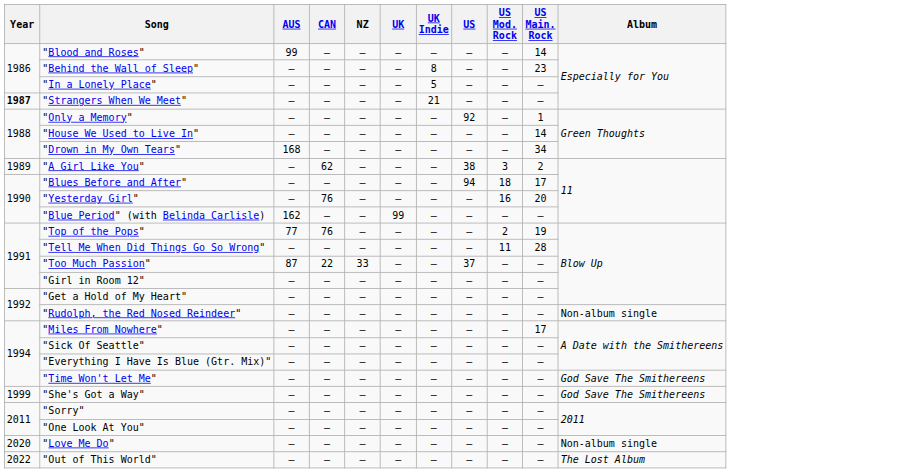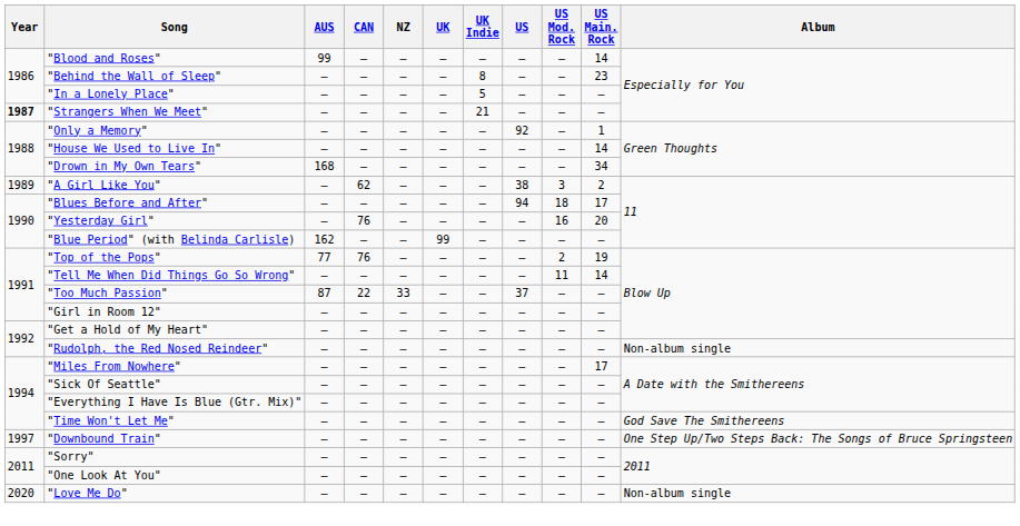 <table class="wikitable">
 <tr>
 <th width="40">Year</th>
 <th>Song</th>
 <th width="40"><a href='#'>AUS</a><br></th>
 <th width="40"><a href='#'>CAN</a></th>
 <th width="40">NZ<br></th>
 <th width="40"><a href='#'>UK</a><br></th>
 <th width="40"><a href='#'>UK Indie</a><br></th>
 <th width="40"><a href='#'>US</a><br></th>
 <th width="40"><a href='#'>US Mod. Rock</a><br></th>
 <th width="40"><a href='#'>US Main. Rock</a><br></th>
 <th>Album</th>
 </tr>
 <tr>
 <td rowspan="3">1986</td>
 <td>"<a href='#'>Blood and Roses</a>"</td>
 <td style="text-align:center;">99</td>
 <td style="text-align:center;">—</td>
 <td style="text-align:center;">—</td>
 <td style="text-align:center;">—</td>
 <td style="text-align:center;">—</td>
 <td style="text-align:center;">—</td>
 <td style="text-align:center;">—</td>
 <td style="text-align:center;">14</td>
 <td rowspan="4"><em>Especially for You</em></td>
 </tr>
 <tr>
 <td>"<a href='#'>Behind the Wall of Sleep</a>"</td>
 <td style="text-align:center;">—</td>
 <td style="text-align:center;">—</td>
 <td style="text-align:center;">—</td>
 <td style="text-align:center;">—</td>
 <td style="text-align:center;">8</td>
 <td style="text-align:center;">—</td>
 <td style="text-align:center;">—</td>
 <td style="text-align:center;">23</td>
 </tr>
 <tr>
 <td>"<a href='#'>In a Lonely Place</a>"</td>
 <td style="text-align:center;">—</td>
 <td style="text-align:center;">—</td>
 <td style="text-align:center;">—</td>
 <td style="text-align:center;">—</td>
 <td style="text-align:center;">5</td>
 <td style="text-align:center;">—</td>
 <td style="text-align:center;">—</td>
 <td style="text-align:center;">—</td>
 </tr>
 <tr>
 <td><strong>1987</strong></td>
 <td>"<a href='#'>Strangers When We Meet</a>"</td>
 <td style="text-align:center;">—</td>
 <td style="text-align:center;">—</td>
 <td style="text-align:center;">—</td>
 <td style="text-align:center;">—</td>
 <td style="text-align:center;">21</td>
 <td style="text-align:center;">—</td>
 <td style="text-align:center;">—</td>
 <td style="text-align:center;">—</td>
 </tr>
 <tr>
 <td rowspan="3">1988</td>
 <td>"<a href='#'>Only a Memory</a>"</td>
 <td style="text-align:center;">—</td>
 <td style="text-align:center;">—</td>
 <td style="text-align:center;">—</td>
 <td style="text-align:center;">—</td>
 <td style="text-align:center;">—</td>
 <td style="text-align:center;">92</td>
 <td style="text-align:center;">—</td>
 <td style="text-align:center;">1</td>
 <td rowspan="3"><em>Green Thoughts</em></td>
 </tr>
 <tr>
 <td>"<a href='#'>House We Used to Live In</a>"</td>
 <td style="text-align:center;">—</td>
 <td style="text-align:center;">—</td>
 <td style="text-align:center;">—</td>
 <td style="text-align:center;">—</td>
 <td style="text-align:center;">—</td>
 <td style="text-align:center;">—</td>
 <td style="text-align:center;">—</td>
 <td style="text-align:center;">14</td>
 </tr>
 <tr>
 <td>"<a href='#'>Drown in My Own Tears</a>"</td>
 <td style="text-align:center;">168</td>
 <td style="text-align:center;">—</td>
 <td style="text-align:center;">—</td>
 <td style="text-align:center;">—</td>
 <td style="text-align:center;">—</td>
 <td style="text-align:center;">—</td>
 <td style="text-align:center;">—</td>
 <td style="text-align:center;">34</td>
 </tr>
 <tr>
 <td>1989</td>
 <td>"<a href='#'>A Girl Like You</a>"</td>
 <td style="text-align:center;">—</td>
 <td style="text-align:center;">62</td>
 <td style="text-align:center;">—</td>
 <td style="text-align:center;">—</td>
 <td style="text-align:center;">—</td>
 <td style="text-align:center;">38</td>
 <td style="text-align:center;">3</td>
 <td style="text-align:center;">2</td>
 <td rowspan="4"><em>11</em></td>
 </tr>
 <tr>
 <td rowspan="3">1990</td>
 <td>"<a href='#'>Blues Before and After</a>"</td>
 <td style="text-align:center;">—</td>
 <td style="text-align:center;">—</td>
 <td style="text-align:center;">—</td>
 <td style="text-align:center;">—</td>
 <td style="text-align:center;">—</td>
 <td style="text-align:center;">94</td>
 <td style="text-align:center;">18</td>
 <td style="text-align:center;">17</td>
 </tr>
 <tr>
 <td>"<a href='#'>Yesterday Girl</a>"</td>
 <td style="text-align:center;">—</td>
 <td style="text-align:center;">76</td>
 <td style="text-align:center;">—</td>
 <td style="text-align:center;">—</td>
 <td style="text-align:center;">—</td>
 <td style="text-align:center;">—</td>
 <td style="text-align:center;">16</td>
 <td style="text-align:center;">20</td>
 </tr>
 <tr>
 <td>"<a href='#'>Blue Period</a>" (with <a href='#'>Belinda Carlisle</a>)</td>
 <td style="text-align:center;">162</td>
 <td style="text-align:center;">—</td>
 <td style="text-align:center;">—</td>
 <td style="text-align:center;">99</td>
 <td style="text-align:center;">—</td>
 <td style="text-align:center;">—</td>
 <td style="text-align:center;">—</td>
 <td style="text-align:center;">—</td>
 </tr>
 <tr>
 <td rowspan="4">1991</td>
 <td>"<a href='#'>Top of the Pops</a>"</td>
 <td style="text-align:center;">77</td>
 <td style="text-align:center;">76</td>
 <td style="text-align:center;">—</td>
 <td style="text-align:center;">—</td>
 <td style="text-align:center;">—</td>
 <td style="text-align:center;">—</td>
 <td style="text-align:center;">2</td>
 <td style="text-align:center;">19</td>
 <td rowspan="5"><em>Blow Up</em></td>
 </tr>
 <tr>
 <td>"<a href='#'>Tell Me When Did Things Go So Wrong</a>"</td>
 <td style="text-align:center;">—</td>
 <td style="text-align:center;">—</td>
 <td style="text-align:center;">—</td>
 <td style="text-align:center;">—</td>
 <td style="text-align:center;">—</td>
 <td style="text-align:center;">—</td>
 <td style="text-align:center;">11</td>
-<td style="text-align:center;">28</td>
+<td style="text-align:center;">14</td>
 </tr>
 <tr>
 <td>"<a href='#'>Too Much Passion</a>"</td>
 <td style="text-align:center;">87</td>
 <td style="text-align:center;">22</td>
 <td style="text-align:center;">33</td>
 <td style="text-align:center;">—</td>
 <td style="text-align:center;">—</td>
 <td style="text-align:center;">37</td>
 <td style="text-align:center;">—</td>
 <td style="text-align:center;">—</td>
 </tr>
 <tr>
 <td>"Girl in Room 12" </td>
 <td style="text-align:center;">—</td>
 <td style="text-align:center;">—</td>
 <td style="text-align:center;">—</td>
 <td style="text-align:center;">—</td>
 <td style="text-align:center;">—</td>
 <td style="text-align:center;">—</td>
 <td style="text-align:center;">—</td>
 <td style="text-align:center;">—</td>
 </tr>
 <tr>
 <td rowspan="2">1992</td>
 <td>"Get a Hold of My Heart" </td>
 <td style="text-align:center;">—</td>
 <td style="text-align:center;">—</td>
 <td style="text-align:center;">—</td>
 <td style="text-align:center;">—</td>
 <td style="text-align:center;">—</td>
 <td style="text-align:center;">—</td>
 <td style="text-align:center;">—</td>
 <td style="text-align:center;">—</td>
 </tr>
 <tr>
 <td>"<a href='#'>Rudolph, the Red Nosed Reindeer</a>" </td>
 <td style="text-align:center;">—</td>
 <td style="text-align:center;">—</td>
 <td style="text-align:center;">—</td>
 <td style="text-align:center;">—</td>
 <td style="text-align:center;">—</td>
 <td style="text-align:center;">—</td>
 <td style="text-align:center;">—</td>
 <td style="text-align:center;">—</td>
 <td rowspan="1">Non-album single</td>
 </tr>
 <tr>
 <td rowspan="4">1994</td>
 <td>"<a href='#'>Miles From Nowhere</a>"</td>
 <td style="text-align:center;">—</td>
 <td style="text-align:center;">—</td>
 <td style="text-align:center;">—</td>
 <td style="text-align:center;">—</td>
 <td style="text-align:center;">—</td>
 <td style="text-align:center;">—</td>
 <td style="text-align:center;">—</td>
 <td style="text-align:center;">17</td>
 <td rowspan="3"><em>A Date with the Smithereens</em></td>
 </tr>
 <tr>
 <td>"Sick Of Seattle" </td>
 <td style="text-align:center;">—</td>
 <td style="text-align:center;">—</td>
 <td style="text-align:center;">—</td>
 <td style="text-align:center;">—</td>
 <td style="text-align:center;">—</td>
 <td style="text-align:center;">—</td>
 <td style="text-align:center;">—</td>
 <td style="text-align:center;">—</td>
 </tr>
 <tr>
 <td>"Everything I Have Is Blue (Gtr. Mix)" </td>
 <td style="text-align:center;">—</td>
 <td style="text-align:center;">—</td>
 <td style="text-align:center;">—</td>
 <td style="text-align:center;">—</td>
 <td style="text-align:center;">—</td>
 <td style="text-align:center;">—</td>
 <td style="text-align:center;">—</td>
 <td style="text-align:center;">—</td>
 </tr>
 <tr>
 <td>"<a href='#'>Time Won't Let Me</a>" </td>
 <td style="text-align:center;">—</td>
 <td style="text-align:center;">—</td>
 <td style="text-align:center;">—</td>
 <td style="text-align:center;">—</td>
 <td style="text-align:center;">—</td>
 <td style="text-align:center;">—</td>
 <td style="text-align:center;">—</td>
 <td style="text-align:center;">—</td>
 <td><em>God Save The Smithereens</em></td>
 </tr>
 <tr>
-<td>1999</td>
-<td>"She's Got a Way" </td>
+<td>1997</td>
+<td>"<a href='#'>Downbound Train</a>"</td>
 <td style="text-align:center;">—</td>
 <td style="text-align:center;">—</td>
 <td style="text-align:center;">—</td>
 <td style="text-align:center;">—</td>
 <td style="text-align:center;">—</td>
 <td style="text-align:center;">—</td>
 <td style="text-align:center;">—</td>
 <td style="text-align:center;">—</td>
-<td><em>God Save The Smithereens</em></td>
+<td><em>One Step Up/Two Steps Back: The Songs of Bruce Springsteen</em></td>
 </tr>
 <tr>
 <td rowspan="2">2011</td>
 <td>"Sorry"</td>
 <td style="text-align:center;">—</td>
 <td style="text-align:center;">—</td>
 <td style="text-align:center;">—</td>
 <td style="text-align:center;">—</td>
 <td style="text-align:center;">—</td>
 <td style="text-align:center;">—</td>
 <td style="text-align:center;">—</td>
 <td style="text-align:center;">—</td>
 <td rowspan="2"><em>2011</em></td>
 </tr>
 <tr>
 <td>"One Look At You"</td>
 <td style="text-align:center;">—</td>
 <td style="text-align:center;">—</td>
 <td style="text-align:center;">—</td>
 <td style="text-align:center;">—</td>
 <td style="text-align:center;">—</td>
 <td style="text-align:center;">—</td>
 <td style="text-align:center;">—</td>
 <td style="text-align:center;">—</td>
 </tr>
 <tr>
 <td>2020</td>
 <td>"<a href='#'>Love Me Do</a>"</td>
 <td style="text-align:center;">—</td>
 <td style="text-align:center;">—</td>
 <td style="text-align:center;">—</td>
 <td style="text-align:center;">—</td>
 <td style="text-align:center;">—</td>
 <td style="text-align:center;">—</td>
 <td style="text-align:center;">—</td>
 <td style="text-align:center;">—</td>
 <td>Non-album single</td>
 </tr>
-<tr>
-<td>2022</td>
-<td>"Out of This World"</td>
-<td style="text-align:center;">—</td>
-<td style="text-align:center;">—</td>
-<td style="text-align:center;">—</td>
-<td style="text-align:center;">—</td>
-<td style="text-align:center;">—</td>
-<td style="text-align:center;">—</td>
-<td style="text-align:center;">—</td>
-<td style="text-align:center;">—</td>
-<td><em>The Lost Album</em></td>
-</tr>
 </table>
